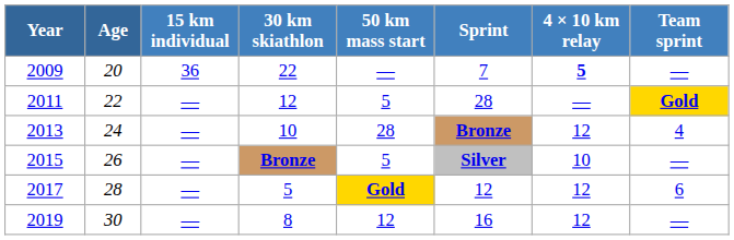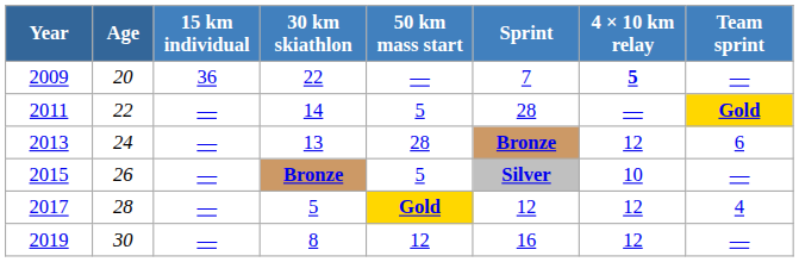 <table class="wikitable" style="font-size:95%; text-align:center; border:grey solid 1px; border-collapse:collapse; background:#ffffff;">
 <tr>
 <th style="background-color:#369; color:white; width:60px;"> Year </th>
 <th style="background-color:#369; color:white; width:40px;"> Age </th>
 <th style="background-color:#4180be; color:white; width:75px;"> 15 km <br> individual </th>
 <th style="background-color:#4180be; color:white; width:75px;"> 30 km <br> skiathlon </th>
 <th style="background-color:#4180be; color:white; width:75px;"> 50 km <br> mass start </th>
 <th style="background-color:#4180be; color:white; width:75px;"> Sprint </th>
 <th style="background-color:#4180be; color:white; width:75px;"> 4 × 10 km <br> relay </th>
 <th style="background-color:#4180be; color:white; width:75px;"> Team <br> sprint </th>
 </tr>
 <tr>
 <td><a href='#'>2009</a></td>
 <td><em>20</em></td>
 <td><a href='#'>36</a></td>
 <td><a href='#'>22</a></td>
 <td><a href='#'>—</a></td>
 <td><a href='#'>7</a></td>
 <td><strong><a href='#'>5</a></strong></td>
 <td><a href='#'>—</a></td>
 </tr>
 <tr>
 <td><a href='#'>2011</a></td>
 <td><em>22</em></td>
 <td><a href='#'>—</a></td>
-<td><a href='#'>12</a></td>
+<td><a href='#'>14</a></td>
 <td><a href='#'>5</a></td>
 <td><a href='#'>28</a></td>
 <td><a href='#'>—</a></td>
 <td bgcolor=gold><a href='#'><strong>Gold</strong></a></td>
 </tr>
 <tr>
 <td><a href='#'>2013</a></td>
 <td><em>24</em></td>
 <td><a href='#'>—</a></td>
-<td><a href='#'>10</a></td>
+<td><a href='#'>13</a></td>
 <td><a href='#'>28</a></td>
 <td bgcolor=cc9966><a href='#'><strong>Bronze</strong></a></td>
 <td><a href='#'>12</a></td>
-<td><a href='#'>4</a></td>
+<td><a href='#'>6</a></td>
 </tr>
 <tr>
 <td><a href='#'>2015</a></td>
 <td><em>26</em></td>
 <td><a href='#'>—</a></td>
 <td bgcolor=cc9966><a href='#'><strong>Bronze</strong></a></td>
 <td><a href='#'>5</a></td>
 <td bgcolor=silver><a href='#'><strong>Silver</strong></a></td>
 <td><a href='#'>10</a></td>
 <td><a href='#'>—</a></td>
 </tr>
 <tr>
 <td><a href='#'>2017</a></td>
 <td><em>28</em></td>
 <td><a href='#'>—</a></td>
 <td><a href='#'>5</a></td>
 <td bgcolor=gold><a href='#'><strong>Gold</strong></a></td>
 <td><a href='#'>12</a></td>
 <td><a href='#'>12</a></td>
-<td><a href='#'>6</a></td>
+<td><a href='#'>4</a></td>
 </tr>
 <tr>
 <td><a href='#'>2019</a></td>
 <td><em>30</em></td>
 <td><a href='#'>—</a></td>
 <td><a href='#'>8</a></td>
 <td><a href='#'>12</a></td>
 <td><a href='#'>16</a></td>
 <td><a href='#'>12</a></td>
 <td><a href='#'>—</a></td>
 </tr>
 </table>
